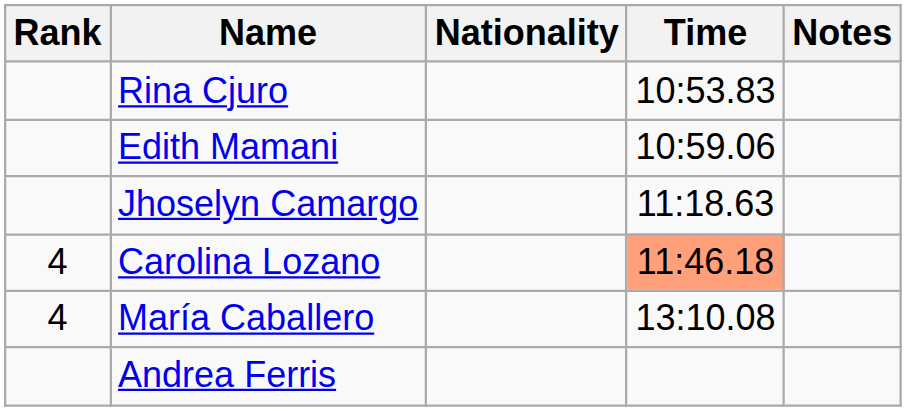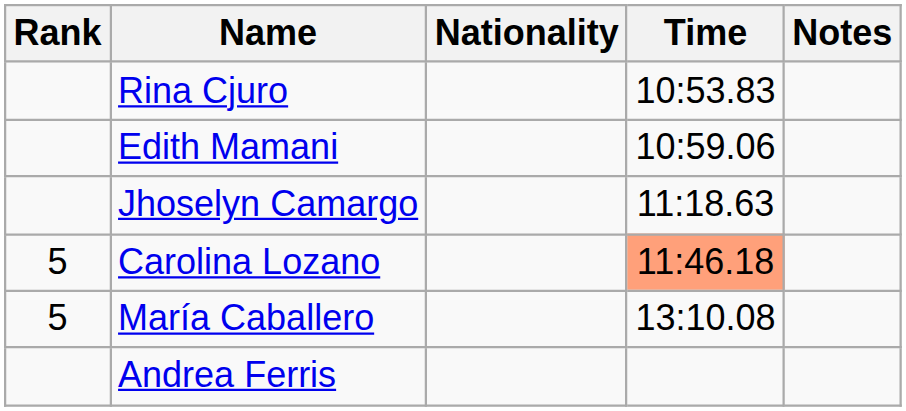 <table class="wikitable sortable" style="text-align:center">
 <tr>
 <th>Rank</th>
 <th>Name</th>
 <th>Nationality</th>
 <th>Time</th>
 <th>Notes</th>
 </tr>
 <tr>
 <td></td>
 <td align=left><a href='#'>Rina Cjuro</a></td>
 <td align=left></td>
 <td>10:53.83</td>
 <td></td>
 </tr>
 <tr>
 <td></td>
 <td align=left><a href='#'>Edith Mamani</a></td>
 <td align=left></td>
 <td>10:59.06</td>
 <td></td>
 </tr>
 <tr>
 <td></td>
 <td align=left><a href='#'>Jhoselyn Camargo</a></td>
 <td align=left></td>
 <td>11:18.63</td>
 <td></td>
 </tr>
 <tr>
-<td>4</td>
+<td>5</td>
 <td align=left><a href='#'>Carolina Lozano</a></td>
 <td align=left></td>
 <td style="background: lightsalmon;">11:46.18</td>
 <td></td>
 </tr>
 <tr>
-<td>4</td>
+<td>5</td>
 <td align=left><a href='#'>María Caballero</a></td>
 <td align=left></td>
 <td>13:10.08</td>
 <td></td>
 </tr>
 <tr>
 <td></td>
 <td align=left><a href='#'>Andrea Ferris</a></td>
 <td align=left></td>
 <td></td>
 <td></td>
 </tr>
 </table>
